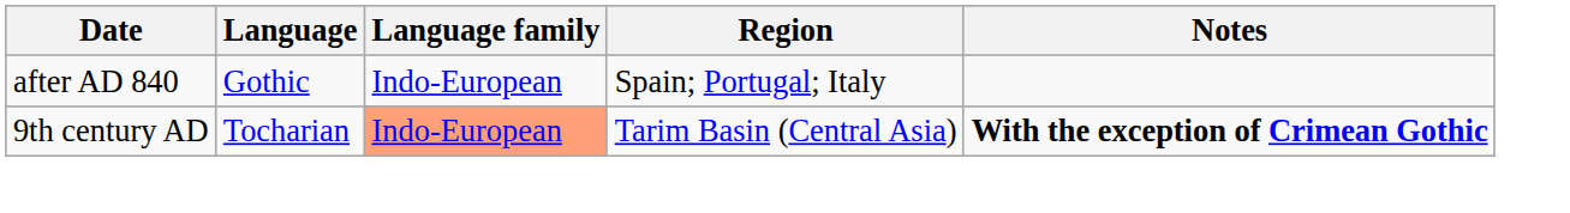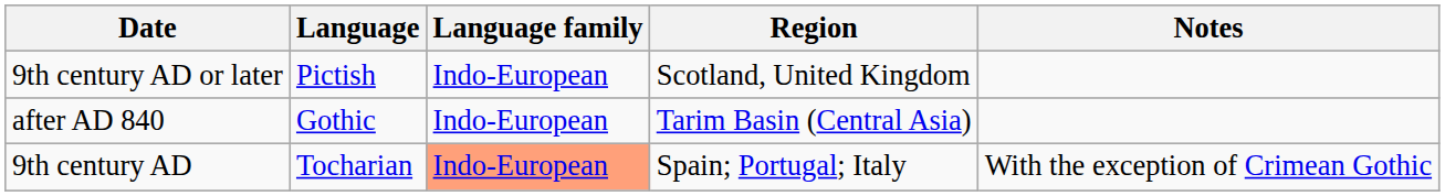 <table class="wikitable sortable" border="1">
 <tr>
 <th>Date</th>
 <th>Language</th>
 <th>Language family</th>
 <th>Region</th>
 <th>Notes</th>
 </tr>
 <tr>
+<td>9th century AD or later</td>
+<td><a href='#'>Pictish</a></td>
+<td><a href='#'>Indo-European</a></td>
+<td>Scotland, United Kingdom</td>
+<td></td>
+</tr>
+<tr>
 <td>after AD 840</td>
 <td><a href='#'>Gothic</a></td>
 <td><a href='#'>Indo-European</a></td>
-<td>Spain; <a href='#'>Portugal</a>; Italy</td>
+<td><a href='#'>Tarim Basin</a> (<a href='#'>Central Asia</a>)</td>
 <td></td>
 </tr>
 <tr>
 <td>9th century AD</td>
 <td><a href='#'>Tocharian</a></td>
 <td style="background: lightsalmon;"><a href='#'>Indo-European</a></td>
-<td><a href='#'>Tarim Basin</a> (<a href='#'>Central Asia</a>)</td>
-<td><strong>With the exception of <a href='#'>Crimean Gothic</a></strong></td>
+<td>Spain; <a href='#'>Portugal</a>; Italy</td>
+<td>With the exception of <a href='#'>Crimean Gothic</a></td>
 </tr>
 </table>
